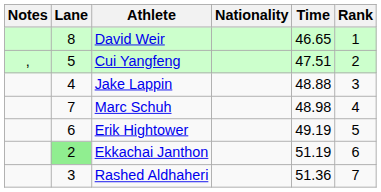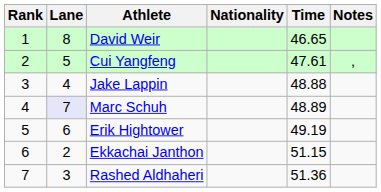 <table class="wikitable sortable" style="text-align:center">
 <tr>
-<th>Notes</th>
+<th>Rank</th>
 <th>Lane</th>
 <th>Athlete</th>
 <th>Nationality</th>
 <th>Time</th>
-<th>Rank</th>
+<th>Notes</th>
 </tr>
 <tr bgcolor=ccffcc>
-<td></td>
+<td>1</td>
 <td>8</td>
 <td align=left><a href='#'>David Weir</a></td>
 <td align=left></td>
 <td>46.65</td>
-<td>1</td>
+<td></td>
 </tr>
 <tr bgcolor=ccffcc>
-<td>, </td>
+<td>2</td>
 <td>5</td>
 <td align=left><a href='#'>Cui Yangfeng</a></td>
 <td align=left></td>
-<td>47.51</td>
-<td>2</td>
+<td>47.61</td>
+<td>, </td>
 </tr>
 <tr>
-<td></td>
+<td>3</td>
 <td>4</td>
 <td align=left><a href='#'>Jake Lappin</a></td>
 <td align=left></td>
 <td>48.88</td>
-<td>3</td>
+<td></td>
 </tr>
 <tr>
-<td></td>
-<td>7</td>
+<td>4</td>
+<td style="background: lavender;">7</td>
 <td align=left><a href='#'>Marc Schuh</a></td>
 <td align=left></td>
-<td>48.98</td>
-<td>4</td>
+<td>48.89</td>
+<td></td>
 </tr>
 <tr>
-<td></td>
+<td>5</td>
 <td>6</td>
 <td align=left><a href='#'>Erik Hightower</a></td>
 <td align=left></td>
 <td>49.19</td>
-<td>5</td>
+<td></td>
 </tr>
 <tr>
-<td></td>
-<td style="background: lightgreen;">2</td>
+<td>6</td>
+<td>2</td>
 <td align=left><a href='#'>Ekkachai Janthon</a></td>
 <td align=left></td>
-<td>51.19</td>
-<td>6</td>
+<td>51.15</td>
+<td></td>
 </tr>
 <tr>
-<td></td>
+<td>7</td>
 <td>3</td>
 <td align=left><a href='#'>Rashed Aldhaheri</a></td>
 <td align=left></td>
 <td>51.36</td>
-<td>7</td>
+<td></td>
 </tr>
 </table>
